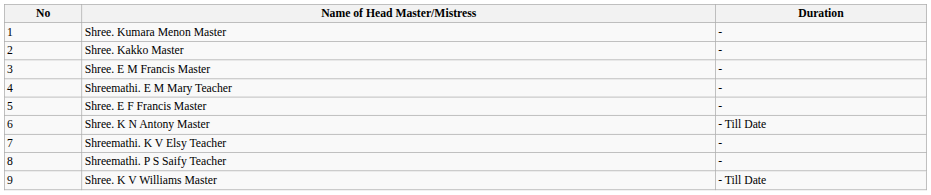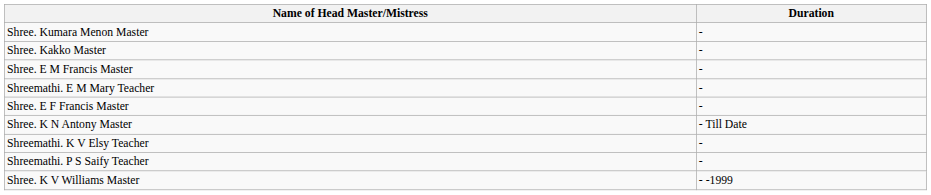 <table class="wikitable" style="width: 100%">
 <tr>
-<th>No</th>
 <th>Name of Head Master/Mistress</th>
 <th>Duration</th>
 </tr>
 <tr>
-<td>1</td>
 <td>Shree. Kumara Menon Master</td>
 <td>-</td>
 </tr>
 <tr>
-<td>2</td>
 <td>Shree. Kakko Master</td>
 <td>-</td>
 </tr>
 <tr>
-<td>3</td>
 <td>Shree. E M Francis Master</td>
 <td>-</td>
 </tr>
 <tr>
-<td>4</td>
 <td>Shreemathi. E M Mary Teacher</td>
 <td>-</td>
 </tr>
 <tr>
-<td>5</td>
 <td>Shree. E F Francis Master</td>
 <td>-</td>
 </tr>
 <tr>
-<td>6</td>
 <td>Shree. K N Antony Master</td>
 <td>- Till Date</td>
 </tr>
 <tr>
-<td>7</td>
 <td>Shreemathi. K V Elsy Teacher</td>
 <td>-</td>
 </tr>
 <tr>
-<td>8</td>
 <td>Shreemathi. P S Saify Teacher</td>
 <td>-</td>
 </tr>
 <tr>
-<td>9</td>
 <td>Shree. K V Williams Master</td>
-<td>- Till Date</td>
+<td>- -1999</td>
 </tr>
 </table>
